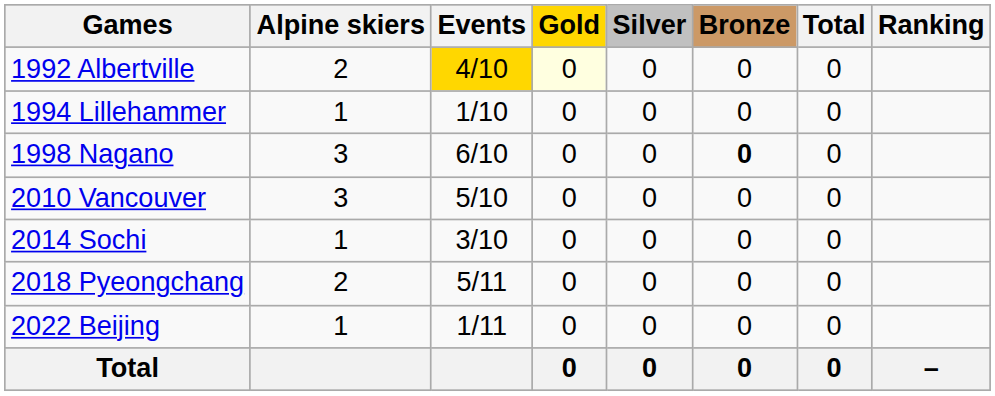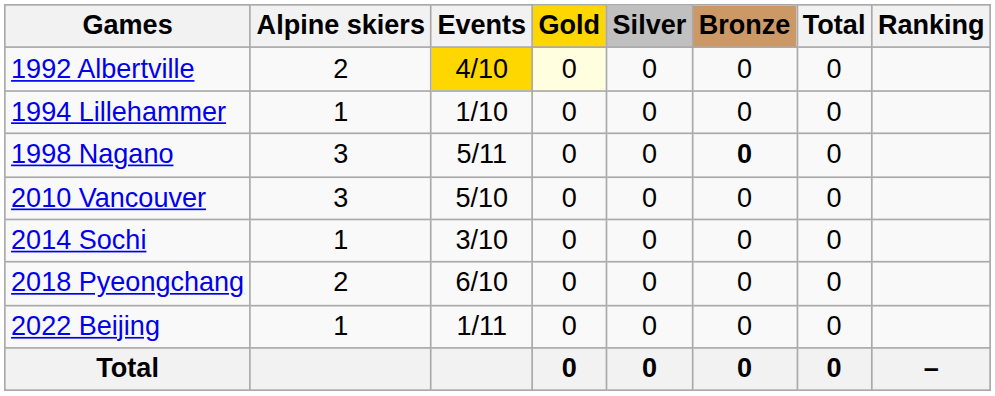 <table class="wikitable sortable" style="text-align:center">
 <tr>
 <th>Games</th>
 <th>Alpine skiers</th>
 <th>Events</th>
 <th style="background-color:gold;">Gold</th>
 <th style="background-color:silver;">Silver</th>
 <th style="background-color:#c96;">Bronze</th>
 <th>Total</th>
 <th>Ranking</th>
 </tr>
 <tr>
 <td align=left><a href='#'>1992 Albertville</a></td>
 <td>2</td>
 <td style="background: gold;">4/10</td>
 <td style="background: lightyellow;">0</td>
 <td>0</td>
 <td>0</td>
 <td>0</td>
 <td></td>
 </tr>
 <tr>
 <td align=left><a href='#'>1994 Lillehammer</a></td>
 <td>1</td>
 <td>1/10</td>
 <td>0</td>
 <td>0</td>
 <td>0</td>
 <td>0</td>
 <td></td>
 </tr>
 <tr>
 <td align=left><a href='#'>1998 Nagano</a></td>
 <td>3</td>
-<td>6/10</td>
+<td>5/11</td>
 <td>0</td>
 <td>0</td>
 <td><strong>0</strong></td>
 <td>0</td>
 <td></td>
 </tr>
 <tr>
 <td align=left><a href='#'>2010 Vancouver</a></td>
 <td>3</td>
 <td>5/10</td>
 <td>0</td>
 <td>0</td>
 <td>0</td>
 <td>0</td>
 <td></td>
 </tr>
 <tr>
 <td align=left><a href='#'>2014 Sochi</a></td>
 <td>1</td>
 <td>3/10</td>
 <td>0</td>
 <td>0</td>
 <td>0</td>
 <td>0</td>
 <td></td>
 </tr>
 <tr>
 <td align=left><a href='#'>2018 Pyeongchang</a></td>
 <td>2</td>
-<td>5/11</td>
+<td>6/10</td>
 <td>0</td>
 <td>0</td>
 <td>0</td>
 <td>0</td>
 <td></td>
 </tr>
 <tr>
 <td align=left><a href='#'>2022 Beijing</a></td>
 <td>1</td>
 <td>1/11</td>
 <td>0</td>
 <td>0</td>
 <td>0</td>
 <td>0</td>
 <td></td>
 </tr>
 <tr>
 <th>Total</th>
 <th></th>
 <th></th>
 <th>0</th>
 <th>0</th>
 <th>0</th>
 <th>0</th>
 <th>–</th>
 </tr>
 </table>
